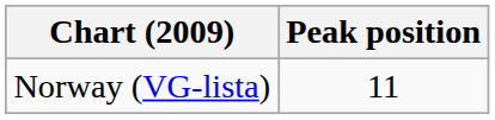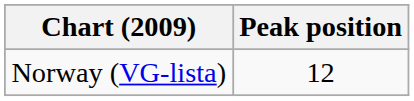 <table class="wikitable">
 <tr>
 <th>Chart (2009)</th>
 <th>Peak position</th>
 </tr>
 <tr>
 <td>Norway (<a href='#'>VG-lista</a>)</td>
-<td align="center">11</td>
+<td align="center">12</td>
 </tr>
 </table>
